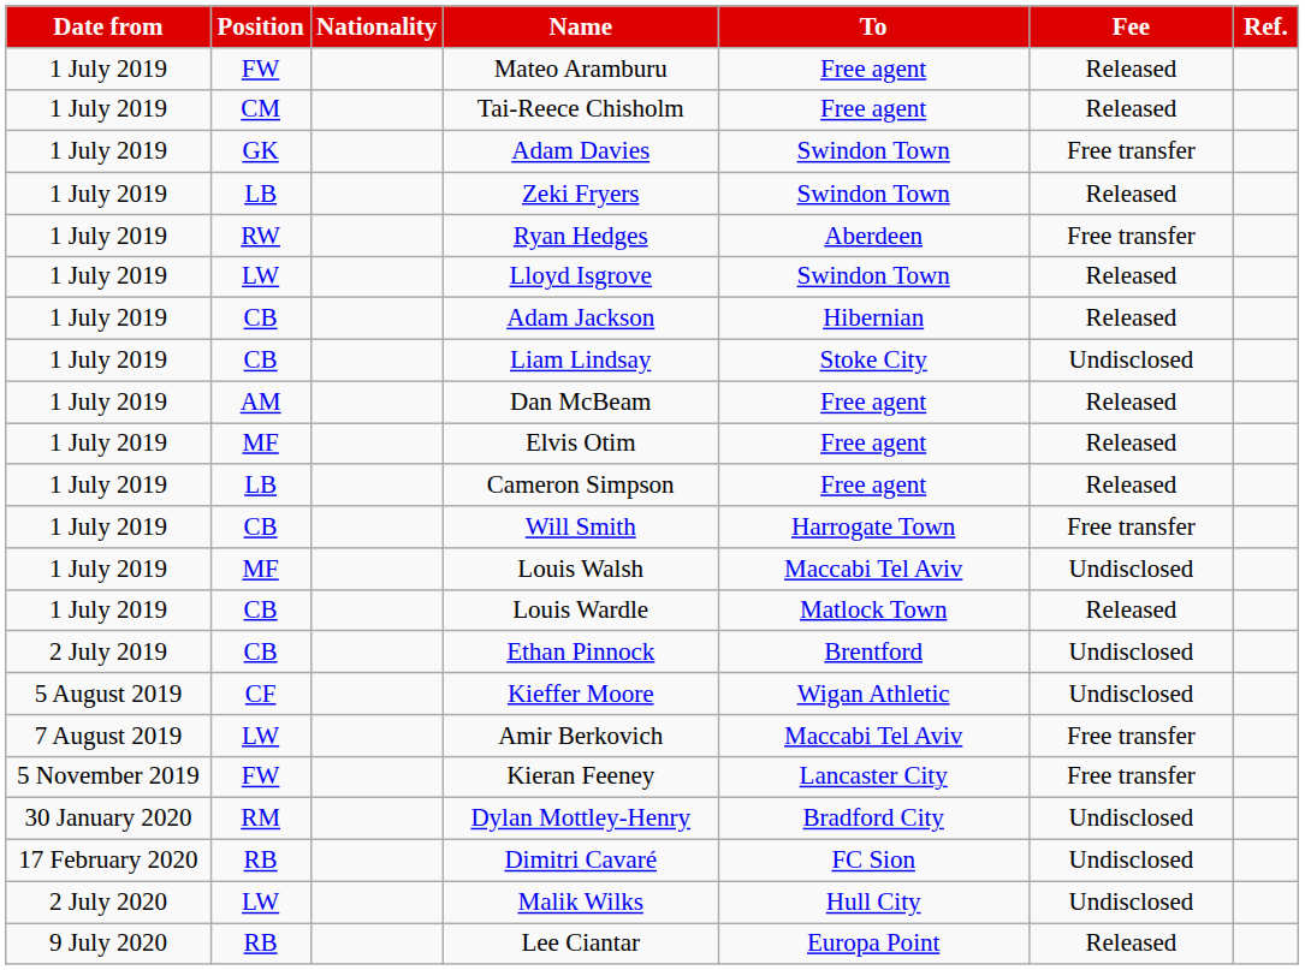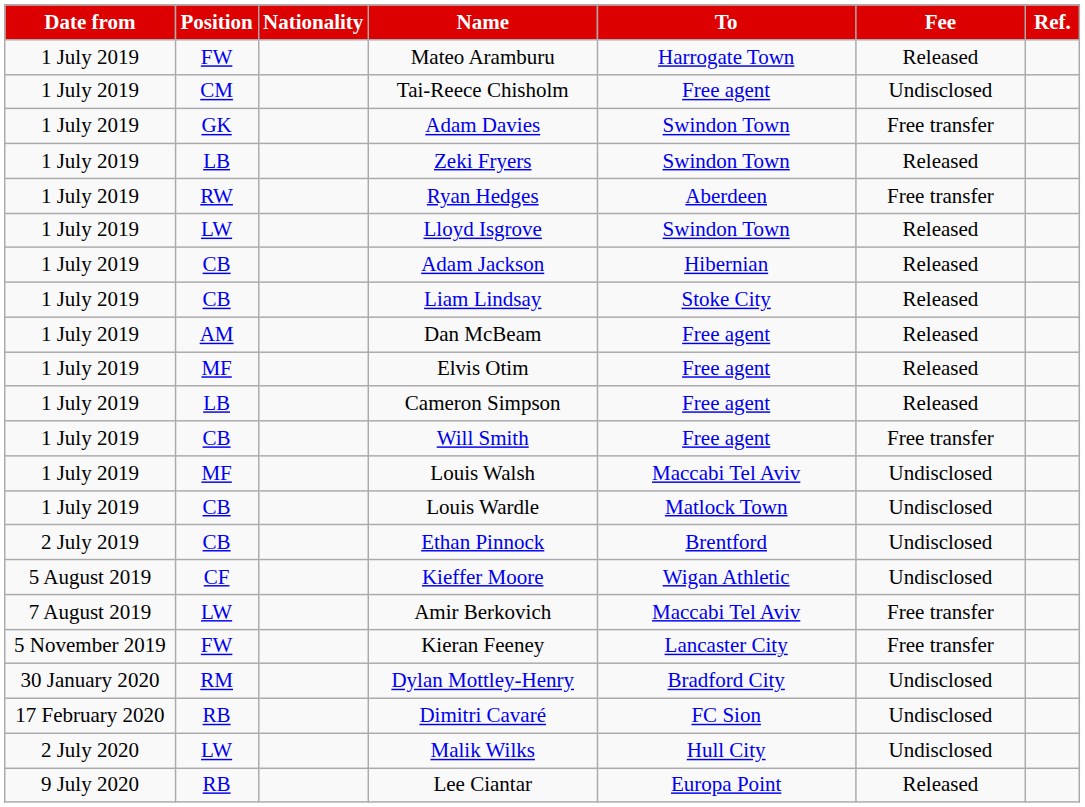 <table class="wikitable"  style="text-align:center; font-size:90%; ">
 <tr>
 <th style="background:#dd0000; color:white; width:110px;">Date from</th>
 <th style="background:#dd0000; color:white; width:50px;">Position</th>
 <th style="background:#dd0000; color:white; width:50px;">Nationality</th>
 <th style="background:#dd0000; color:white; width:150px;">Name</th>
 <th style="background:#dd0000; color:white; width:170px;">To</th>
 <th style="background:#dd0000; color:white; width:110px;">Fee</th>
 <th style="background:#dd0000; color:white; width:30px;">Ref.</th>
 </tr>
 <tr>
 <td>1 July 2019</td>
 <td><a href='#'>FW</a></td>
 <td></td>
 <td>Mateo Aramburu</td>
-<td> <a href='#'>Free agent</a></td>
+<td> <a href='#'>Harrogate Town</a></td>
 <td>Released</td>
 <td></td>
 </tr>
 <tr>
 <td>1 July 2019</td>
 <td><a href='#'>CM</a></td>
 <td></td>
 <td>Tai-Reece Chisholm</td>
 <td> <a href='#'>Free agent</a></td>
-<td>Released</td>
+<td>Undisclosed</td>
 <td></td>
 </tr>
 <tr>
 <td>1 July 2019</td>
 <td><a href='#'>GK</a></td>
 <td></td>
 <td><a href='#'>Adam Davies</a></td>
 <td> <a href='#'>Swindon Town</a></td>
 <td>Free transfer</td>
 <td></td>
 </tr>
 <tr>
 <td>1 July 2019</td>
 <td><a href='#'>LB</a></td>
 <td></td>
 <td><a href='#'>Zeki Fryers</a></td>
 <td> <a href='#'>Swindon Town</a></td>
 <td>Released</td>
 <td></td>
 </tr>
 <tr>
 <td>1 July 2019</td>
 <td><a href='#'>RW</a></td>
 <td></td>
 <td><a href='#'>Ryan Hedges</a></td>
 <td> <a href='#'>Aberdeen</a></td>
 <td>Free transfer</td>
 <td></td>
 </tr>
 <tr>
 <td>1 July 2019</td>
 <td><a href='#'>LW</a></td>
 <td></td>
 <td><a href='#'>Lloyd Isgrove</a></td>
 <td> <a href='#'>Swindon Town</a></td>
 <td>Released</td>
 <td></td>
 </tr>
 <tr>
 <td>1 July 2019</td>
 <td><a href='#'>CB</a></td>
 <td></td>
 <td><a href='#'>Adam Jackson</a></td>
 <td> <a href='#'>Hibernian</a></td>
 <td>Released</td>
 <td></td>
 </tr>
 <tr>
 <td>1 July 2019</td>
 <td><a href='#'>CB</a></td>
 <td></td>
 <td><a href='#'>Liam Lindsay</a></td>
 <td> <a href='#'>Stoke City</a></td>
-<td>Undisclosed</td>
+<td>Released</td>
 <td></td>
 </tr>
 <tr>
 <td>1 July 2019</td>
 <td><a href='#'>AM</a></td>
 <td></td>
 <td>Dan McBeam</td>
 <td> <a href='#'>Free agent</a></td>
 <td>Released</td>
 <td></td>
 </tr>
 <tr>
 <td>1 July 2019</td>
 <td><a href='#'>MF</a></td>
 <td></td>
 <td>Elvis Otim</td>
 <td> <a href='#'>Free agent</a></td>
 <td>Released</td>
 <td></td>
 </tr>
 <tr>
 <td>1 July 2019</td>
 <td><a href='#'>LB</a></td>
 <td></td>
 <td>Cameron Simpson</td>
 <td> <a href='#'>Free agent</a></td>
 <td>Released</td>
 <td></td>
 </tr>
 <tr>
 <td>1 July 2019</td>
 <td><a href='#'>CB</a></td>
 <td></td>
 <td><a href='#'>Will Smith</a></td>
-<td> <a href='#'>Harrogate Town</a></td>
+<td> <a href='#'>Free agent</a></td>
 <td>Free transfer</td>
 <td></td>
 </tr>
 <tr>
 <td>1 July 2019</td>
 <td><a href='#'>MF</a></td>
 <td></td>
 <td>Louis Walsh</td>
 <td> <a href='#'>Maccabi Tel Aviv</a></td>
 <td>Undisclosed</td>
 <td></td>
 </tr>
 <tr>
 <td>1 July 2019</td>
 <td><a href='#'>CB</a></td>
 <td></td>
 <td>Louis Wardle</td>
 <td> <a href='#'>Matlock Town</a></td>
-<td>Released</td>
+<td>Undisclosed</td>
 <td></td>
 </tr>
 <tr>
 <td>2 July 2019</td>
 <td><a href='#'>CB</a></td>
 <td></td>
 <td><a href='#'>Ethan Pinnock</a></td>
 <td> <a href='#'>Brentford</a></td>
 <td>Undisclosed</td>
 <td></td>
 </tr>
 <tr>
 <td>5 August 2019</td>
 <td><a href='#'>CF</a></td>
 <td></td>
 <td><a href='#'>Kieffer Moore</a></td>
 <td> <a href='#'>Wigan Athletic</a></td>
 <td>Undisclosed</td>
 <td></td>
 </tr>
 <tr>
 <td>7 August 2019</td>
 <td><a href='#'>LW</a></td>
 <td></td>
 <td>Amir Berkovich</td>
 <td> <a href='#'>Maccabi Tel Aviv</a></td>
 <td>Free transfer</td>
 <td></td>
 </tr>
 <tr>
 <td>5 November 2019</td>
 <td><a href='#'>FW</a></td>
 <td></td>
 <td>Kieran Feeney</td>
 <td> <a href='#'>Lancaster City</a></td>
 <td>Free transfer</td>
 <td></td>
 </tr>
 <tr>
 <td>30 January 2020</td>
 <td><a href='#'>RM</a></td>
 <td></td>
 <td><a href='#'>Dylan Mottley-Henry</a></td>
 <td> <a href='#'>Bradford City</a></td>
 <td>Undisclosed</td>
 <td></td>
 </tr>
 <tr>
 <td>17 February 2020</td>
 <td><a href='#'>RB</a></td>
 <td></td>
 <td><a href='#'>Dimitri Cavaré</a></td>
 <td> <a href='#'>FC Sion</a></td>
 <td>Undisclosed</td>
 <td></td>
 </tr>
 <tr>
 <td>2 July 2020</td>
 <td><a href='#'>LW</a></td>
 <td></td>
 <td><a href='#'>Malik Wilks</a></td>
 <td> <a href='#'>Hull City</a></td>
 <td>Undisclosed</td>
 <td></td>
 </tr>
 <tr>
 <td>9 July 2020</td>
 <td><a href='#'>RB</a></td>
 <td></td>
 <td>Lee Ciantar</td>
 <td> <a href='#'>Europa Point</a></td>
 <td>Released</td>
 <td></td>
 </tr>
 </table>
